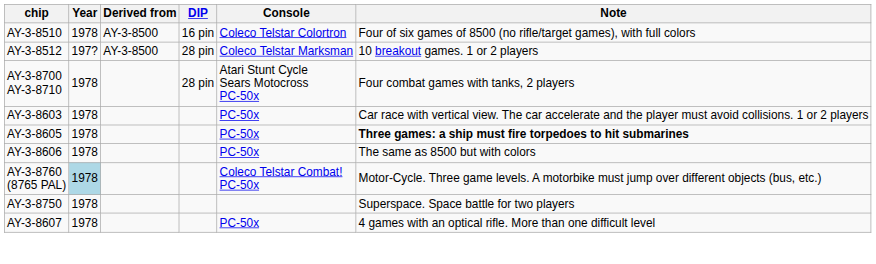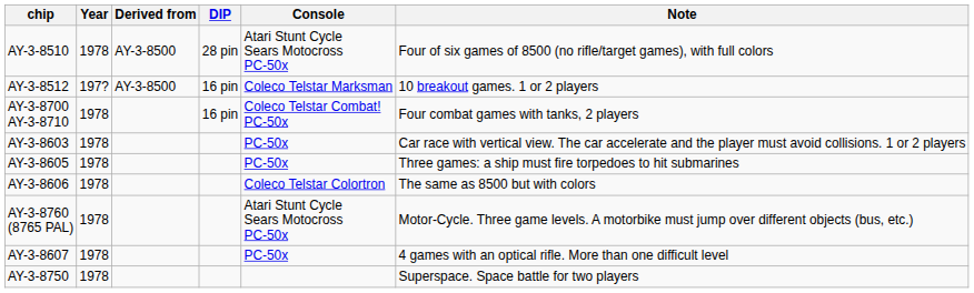 <table class="wikitable">
 <tr>
 <th>chip</th>
 <th>Year</th>
 <th>Derived from</th>
 <th><a href='#'>DIP</a></th>
 <th>Console</th>
 <th>Note</th>
 </tr>
 <tr>
 <td>AY-3-8510</td>
 <td>1978</td>
 <td>AY-3-8500</td>
-<td>16 pin</td>
-<td><a href='#'>Coleco Telstar Colortron</a></td>
+<td>28 pin</td>
+<td>Atari Stunt Cycle <br> Sears Motocross <br><a href='#'>PC-50x</a></td>
 <td>Four of six games of 8500 (no rifle/target games), with full colors</td>
 </tr>
 <tr>
 <td>AY-3-8512</td>
 <td>197?</td>
 <td>AY-3-8500</td>
-<td>28 pin</td>
+<td>16 pin</td>
 <td><a href='#'>Coleco Telstar Marksman</a></td>
 <td>10 <a href='#'>breakout</a> games. 1 or 2 players</td>
 </tr>
 <tr>
 <td>AY-3-8700 <br> AY-3-8710</td>
 <td>1978</td>
 <td></td>
-<td>28 pin</td>
-<td>Atari Stunt Cycle <br> Sears Motocross <br><a href='#'>PC-50x</a></td>
+<td>16 pin</td>
+<td><a href='#'>Coleco Telstar Combat!</a><br><a href='#'>PC-50x</a></td>
 <td>Four combat games with tanks, 2 players</td>
 </tr>
 <tr>
 <td>AY-3-8603</td>
 <td>1978</td>
 <td></td>
 <td></td>
 <td><a href='#'>PC-50x</a></td>
 <td>Car race with vertical view. The car accelerate and the player must avoid collisions. 1 or 2 players</td>
 </tr>
 <tr>
 <td>AY-3-8605</td>
 <td>1978</td>
 <td></td>
 <td></td>
 <td><a href='#'>PC-50x</a></td>
-<td><strong>Three games: a ship must fire torpedoes to hit submarines</strong></td>
+<td>Three games: a ship must fire torpedoes to hit submarines</td>
 </tr>
 <tr>
 <td>AY-3-8606</td>
 <td>1978</td>
 <td></td>
 <td></td>
-<td><a href='#'>PC-50x</a></td>
+<td><a href='#'>Coleco Telstar Colortron</a></td>
 <td>The same as 8500 but with colors</td>
 </tr>
 <tr>
 <td>AY-3-8760<br>(8765 PAL)</td>
-<td style="background: lightblue;">1978</td>
+<td>1978</td>
 <td></td>
 <td></td>
-<td><a href='#'>Coleco Telstar Combat!</a><br><a href='#'>PC-50x</a></td>
+<td>Atari Stunt Cycle <br> Sears Motocross <br><a href='#'>PC-50x</a></td>
 <td>Motor-Cycle. Three game levels. A motorbike must jump over different objects (bus, etc.)</td>
+</tr>
+<tr>
+<td>AY-3-8607</td>
+<td>1978</td>
+<td></td>
+<td></td>
+<td><a href='#'>PC-50x</a></td>
+<td>4 games with an optical rifle. More than one difficult level</td>
 </tr>
 <tr>
 <td>AY-3-8750</td>
 <td>1978</td>
 <td></td>
 <td></td>
 <td></td>
 <td>Superspace. Space battle for two players</td>
 </tr>
-<tr>
-<td>AY-3-8607</td>
-<td>1978</td>
-<td></td>
-<td></td>
-<td><a href='#'>PC-50x</a></td>
-<td>4 games with an optical rifle. More than one difficult level</td>
-</tr>
 </table>
